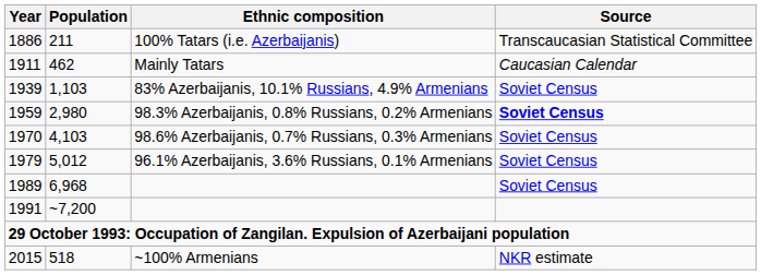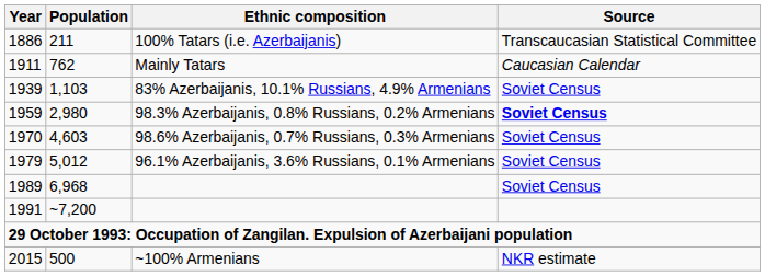 <table class="wikitable">
 <tr>
 <th>Year</th>
 <th>Population</th>
 <th>Ethnic composition</th>
 <th>Source</th>
 </tr>
 <tr>
 <td>1886</td>
 <td>211</td>
 <td>100% Tatars (i.e. <a href='#'>Azerbaijanis</a>)</td>
 <td>Transcaucasian Statistical Committee</td>
 </tr>
 <tr>
 <td>1911</td>
-<td>462</td>
+<td>762</td>
 <td>Mainly Tatars</td>
 <td><em>Caucasian Calendar</em></td>
 </tr>
 <tr>
 <td>1939</td>
 <td>1,103</td>
 <td>83% Azerbaijanis, 10.1% <a href='#'>Russians</a>, 4.9% <a href='#'>Armenians</a></td>
 <td><a href='#'>Soviet Census</a></td>
 </tr>
 <tr>
 <td>1959</td>
 <td>2,980</td>
 <td>98.3% Azerbaijanis, 0.8% Russians, 0.2% Armenians</td>
 <td><strong><a href='#'>Soviet Census</a></strong></td>
 </tr>
 <tr>
 <td>1970</td>
-<td>4,103</td>
+<td>4,603</td>
 <td>98.6% Azerbaijanis, 0.7% Russians, 0.3% Armenians</td>
 <td><a href='#'>Soviet Census</a></td>
 </tr>
 <tr>
 <td>1979</td>
 <td>5,012</td>
 <td>96.1% Azerbaijanis, 3.6% Russians, 0.1% Armenians</td>
 <td><a href='#'>Soviet Census</a></td>
 </tr>
 <tr>
 <td>1989</td>
 <td>6,968</td>
 <td></td>
 <td><a href='#'>Soviet Census</a></td>
 </tr>
 <tr>
 <td>1991</td>
 <td>~7,200</td>
 <td></td>
 <td></td>
 </tr>
 <tr>
 <td colspan="12"><strong>29 October 1993: Occupation of Zangilan. Expulsion of Azerbaijani population</strong></td>
 </tr>
 <tr>
 <td>2015</td>
-<td>518</td>
+<td>500</td>
 <td>~100% Armenians</td>
 <td><a href='#'>NKR</a> estimate</td>
 </tr>
 </table>
